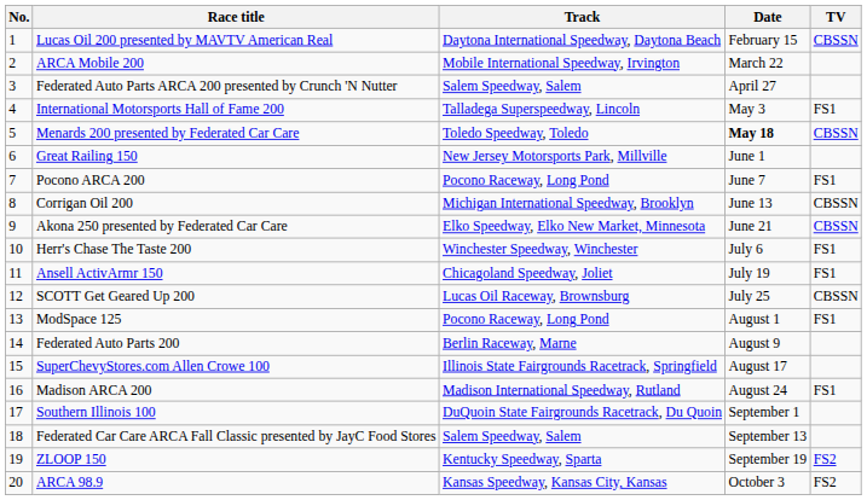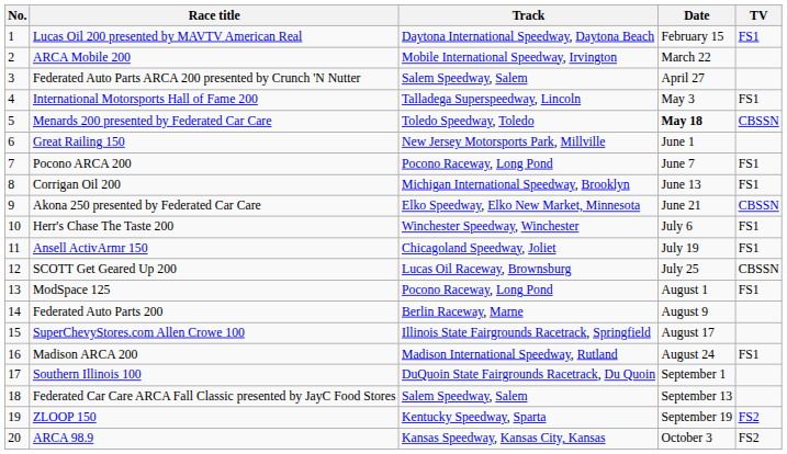 <table class="wikitable" style="font-size:85%;">
 <tr>
 <th>No.</th>
 <th>Race title</th>
 <th>Track</th>
 <th>Date</th>
 <th>TV</th>
 </tr>
 <tr>
 <td>1</td>
 <td><a href='#'>Lucas Oil 200 presented by MAVTV American Real</a></td>
 <td><a href='#'>Daytona International Speedway</a>, <a href='#'>Daytona Beach</a></td>
 <td>February 15</td>
-<td><a href='#'>CBSSN</a></td>
+<td><a href='#'>FS1</a></td>
 </tr>
 <tr>
 <td>2</td>
 <td><a href='#'>ARCA Mobile 200</a></td>
 <td><a href='#'>Mobile International Speedway</a>, <a href='#'>Irvington</a></td>
 <td>March 22</td>
 <td></td>
 </tr>
 <tr>
 <td>3</td>
 <td>Federated Auto Parts ARCA 200 presented by Crunch 'N Nutter</td>
 <td><a href='#'>Salem Speedway</a>, <a href='#'>Salem</a></td>
 <td>April 27</td>
 <td></td>
 </tr>
 <tr>
 <td>4</td>
 <td><a href='#'>International Motorsports Hall of Fame 200</a></td>
 <td><a href='#'>Talladega Superspeedway</a>, <a href='#'>Lincoln</a></td>
 <td>May 3</td>
 <td>FS1</td>
 </tr>
 <tr>
 <td>5</td>
 <td><a href='#'>Menards 200 presented by Federated Car Care</a></td>
 <td><a href='#'>Toledo Speedway</a>, <a href='#'>Toledo</a></td>
 <td><strong>May 18</strong></td>
 <td><a href='#'>CBSSN</a></td>
 </tr>
 <tr>
 <td>6</td>
 <td><a href='#'>Great Railing 150</a></td>
 <td><a href='#'>New Jersey Motorsports Park</a>, <a href='#'>Millville</a></td>
 <td>June 1</td>
 <td></td>
 </tr>
 <tr>
 <td>7</td>
 <td>Pocono ARCA 200</td>
 <td><a href='#'>Pocono Raceway</a>, <a href='#'>Long Pond</a></td>
 <td>June 7</td>
 <td>FS1</td>
 </tr>
 <tr>
 <td>8</td>
 <td>Corrigan Oil 200</td>
 <td><a href='#'>Michigan International Speedway</a>, <a href='#'>Brooklyn</a></td>
 <td>June 13</td>
-<td>CBSSN</td>
+<td>FS1</td>
 </tr>
 <tr>
 <td>9</td>
 <td>Akona 250 presented by Federated Car Care</td>
 <td><a href='#'>Elko Speedway</a>, <a href='#'>Elko New Market, Minnesota</a></td>
 <td>June 21</td>
 <td><a href='#'>CBSSN</a></td>
 </tr>
 <tr>
 <td>10</td>
 <td>Herr's Chase The Taste 200</td>
 <td><a href='#'>Winchester Speedway</a>, <a href='#'>Winchester</a></td>
 <td>July 6</td>
 <td>FS1</td>
 </tr>
 <tr>
 <td>11</td>
 <td><a href='#'>Ansell ActivArmr 150</a></td>
 <td><a href='#'>Chicagoland Speedway</a>, <a href='#'>Joliet</a></td>
 <td>July 19</td>
 <td>FS1</td>
 </tr>
 <tr>
 <td>12</td>
 <td>SCOTT Get Geared Up 200</td>
 <td><a href='#'>Lucas Oil Raceway</a>, <a href='#'>Brownsburg</a></td>
 <td>July 25</td>
 <td>CBSSN</td>
 </tr>
 <tr>
 <td>13</td>
 <td>ModSpace 125</td>
 <td><a href='#'>Pocono Raceway</a>, <a href='#'>Long Pond</a></td>
 <td>August 1</td>
 <td>FS1</td>
 </tr>
 <tr>
 <td>14</td>
 <td>Federated Auto Parts 200</td>
 <td><a href='#'>Berlin Raceway</a>, <a href='#'>Marne</a></td>
 <td>August 9</td>
 <td></td>
 </tr>
 <tr>
 <td>15</td>
 <td><a href='#'>SuperChevyStores.com Allen Crowe 100</a></td>
 <td><a href='#'>Illinois State Fairgrounds Racetrack</a>, <a href='#'>Springfield</a></td>
 <td>August 17</td>
 <td></td>
 </tr>
 <tr>
 <td>16</td>
 <td>Madison ARCA 200</td>
 <td><a href='#'>Madison International Speedway</a>, <a href='#'>Rutland</a></td>
 <td>August 24</td>
 <td>FS1</td>
 </tr>
 <tr>
 <td>17</td>
 <td><a href='#'>Southern Illinois 100</a></td>
 <td><a href='#'>DuQuoin State Fairgrounds Racetrack</a>, <a href='#'>Du Quoin</a></td>
 <td>September 1</td>
 <td></td>
 </tr>
 <tr>
 <td>18</td>
 <td>Federated Car Care ARCA Fall Classic presented by JayC Food Stores</td>
 <td><a href='#'>Salem Speedway</a>, <a href='#'>Salem</a></td>
 <td>September 13</td>
 <td></td>
 </tr>
 <tr>
 <td>19</td>
 <td><a href='#'>ZLOOP 150</a></td>
 <td><a href='#'>Kentucky Speedway</a>, <a href='#'>Sparta</a></td>
 <td>September 19</td>
 <td><a href='#'>FS2</a></td>
 </tr>
 <tr>
 <td>20</td>
 <td><a href='#'>ARCA 98.9</a></td>
 <td><a href='#'>Kansas Speedway</a>, <a href='#'>Kansas City, Kansas</a></td>
 <td>October 3</td>
 <td>FS2</td>
 </tr>
 </table>
